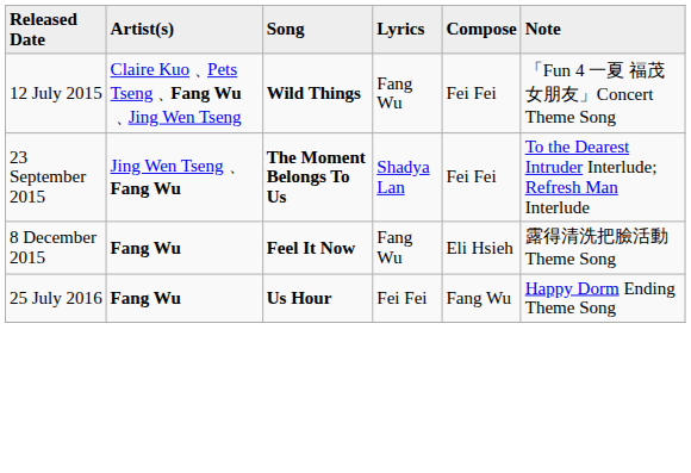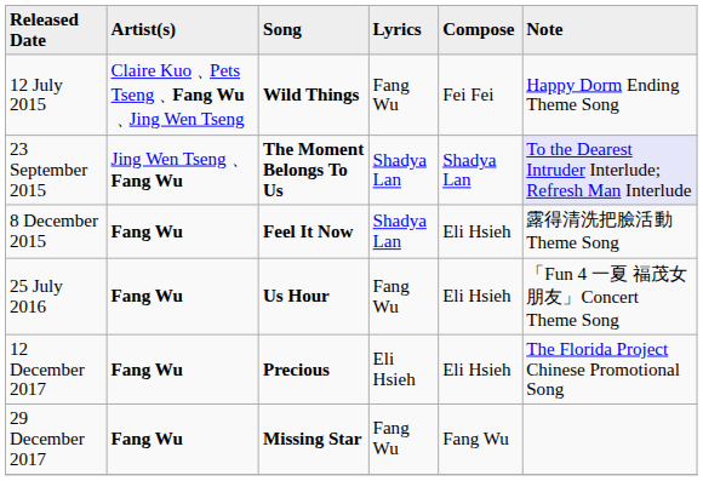 <table class="wikitable">
 <tr bgcolor="#EEEEEE" style="font-weight:bold;">
 <td>Released Date</td>
 <td>Artist(s)</td>
 <td>Song</td>
 <td>Lyrics</td>
 <td>Compose</td>
 <td>Note</td>
 </tr>
 <tr>
 <td>12 July 2015</td>
 <td><a href='#'>Claire Kuo</a>﹑<a href='#'>Pets Tseng</a>﹑<strong>Fang Wu</strong>﹑<a href='#'>Jing Wen Tseng</a></td>
 <td><strong>Wild Things</strong></td>
 <td>Fang Wu</td>
 <td>Fei Fei</td>
-<td>「Fun 4 一夏 福茂女朋友」Concert Theme Song</td>
+<td><a href='#'>Happy Dorm</a> Ending Theme Song</td>
 </tr>
 <tr>
 <td>23 September 2015</td>
 <td><a href='#'>Jing Wen Tseng</a>﹑<strong>Fang Wu</strong></td>
 <td><strong>The Moment Belongs To Us</strong></td>
 <td><a href='#'>Shadya Lan</a></td>
-<td>Fei Fei</td>
-<td><a href='#'>To the Dearest Intruder</a> Interlude; <a href='#'>Refresh Man</a> Interlude</td>
+<td><a href='#'>Shadya Lan</a></td>
+<td style="background: lavender;"><a href='#'>To the Dearest Intruder</a> Interlude; <a href='#'>Refresh Man</a> Interlude</td>
 </tr>
 <tr>
 <td>8 December 2015</td>
 <td><strong>Fang Wu</strong></td>
 <td><strong>Feel It Now</strong></td>
-<td>Fang Wu</td>
+<td><a href='#'>Shadya Lan</a></td>
 <td>Eli Hsieh</td>
 <td>露得清洗把臉活動 Theme Song</td>
 </tr>
 <tr>
 <td>25 July 2016</td>
 <td><strong>Fang Wu</strong></td>
 <td><strong>Us Hour</strong></td>
-<td>Fei Fei</td>
 <td>Fang Wu</td>
-<td><a href='#'>Happy Dorm</a> Ending Theme Song</td>
+<td>Eli Hsieh</td>
+<td>「Fun 4 一夏 福茂女朋友」Concert Theme Song</td>
+</tr>
+<tr>
+<td>12 December 2017</td>
+<td><strong>Fang Wu</strong></td>
+<td><strong>Precious</strong></td>
+<td>Eli Hsieh</td>
+<td>Eli Hsieh</td>
+<td><a href='#'>The Florida Project</a> Chinese Promotional Song</td>
+</tr>
+<tr>
+<td>29 December 2017</td>
+<td><strong>Fang Wu</strong></td>
+<td><strong>Missing Star</strong></td>
+<td>Fang Wu</td>
+<td>Fang Wu</td>
+<td></td>
 </tr>
 <tr>
 </tr>
 </table>
